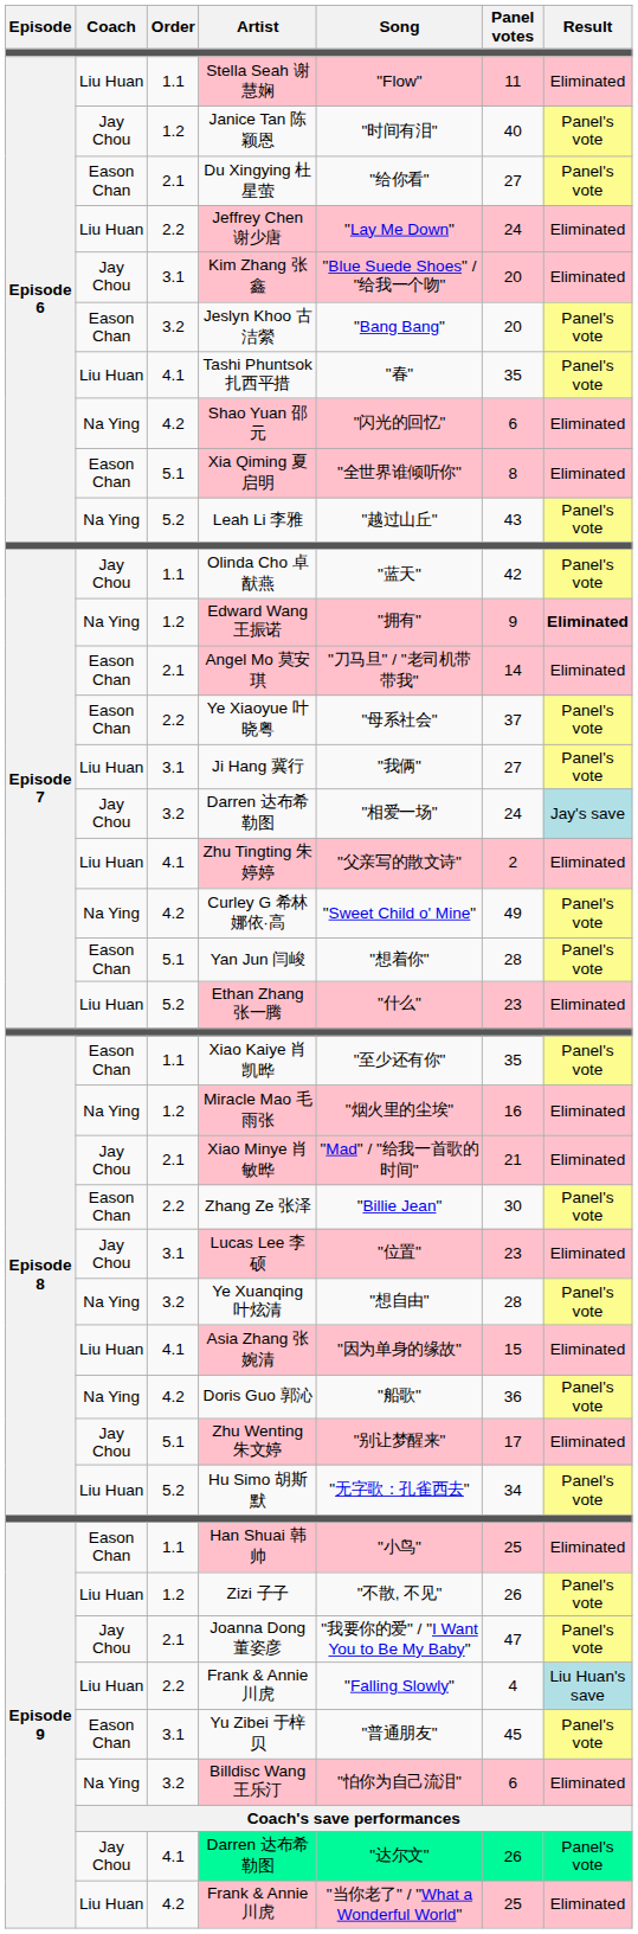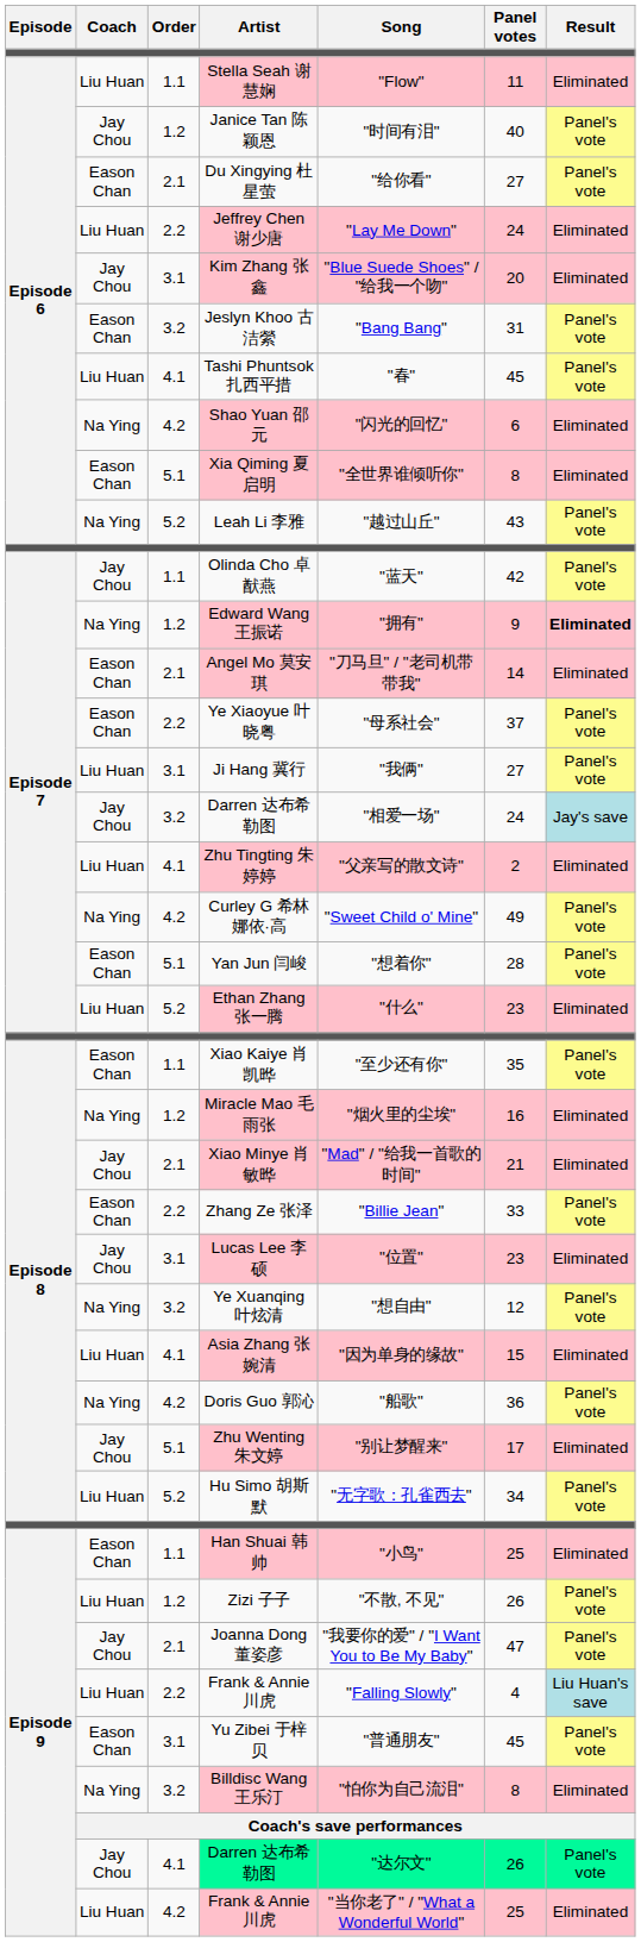 <table class="wikitable" style="text-align:center; width:100%;">
 <tr>
 <th style="width:10%;">Episode</th>
 <th style="width:12%;">Coach</th>
 <th style="width:05%;">Order</th>
 <th style="width:20%;">Artist</th>
 <th style="width:29%;">Song</th>
 <th style="width:10%;">Panel votes</th>
 <th style="width:14%;">Result</th>
 </tr>
 <tr>
 <td colspan="7" style="background:#555;"></td>
 </tr>
 <tr>
 <th rowspan="10" scope="row">Episode 6<br><small></small></th>
 <td>Liu Huan</td>
 <td>1.1</td>
 <td style="background:pink;">Stella Seah 谢慧娴</td>
 <td style="background:pink;">"Flow"</td>
 <td style="background:pink;">11</td>
 <td style="background:pink;">Eliminated</td>
 </tr>
 <tr>
 <td>Jay Chou</td>
 <td>1.2</td>
 <td>Janice Tan 陈颖恩</td>
 <td>"时间有泪"</td>
 <td>40</td>
 <td style="background:#fdfc8f;">Panel's vote</td>
 </tr>
 <tr>
 <td>Eason Chan</td>
 <td>2.1</td>
 <td>Du Xingying 杜星萤</td>
 <td>"给你看"</td>
 <td>27</td>
 <td style="background:#fdfc8f;">Panel's vote</td>
 </tr>
 <tr>
 <td>Liu Huan</td>
 <td>2.2</td>
 <td style="background:pink;">Jeffrey Chen 谢少唐</td>
 <td style="background:pink;">"<a href='#'>Lay Me Down</a>"</td>
 <td style="background:pink;">24</td>
 <td style="background:pink;">Eliminated</td>
 </tr>
 <tr>
 <td>Jay Chou</td>
 <td>3.1</td>
 <td style="background:pink;">Kim Zhang 张鑫</td>
 <td style="background:pink;">"<a href='#'>Blue Suede Shoes</a>" / "给我一个吻"</td>
 <td style="background:pink;">20</td>
 <td style="background:pink;">Eliminated</td>
 </tr>
 <tr>
 <td>Eason Chan</td>
 <td>3.2</td>
 <td>Jeslyn Khoo 古洁縈</td>
 <td>"<a href='#'>Bang Bang</a>"</td>
-<td>20</td>
+<td>31</td>
 <td style="background:#fdfc8f;">Panel's vote</td>
 </tr>
 <tr>
 <td>Liu Huan</td>
 <td>4.1</td>
 <td>Tashi Phuntsok 扎西平措</td>
 <td>"春"</td>
-<td>35</td>
+<td>45</td>
 <td style="background:#fdfc8f;">Panel's vote</td>
 </tr>
 <tr>
 <td>Na Ying</td>
 <td>4.2</td>
 <td style="background:pink;">Shao Yuan 邵元</td>
 <td style="background:pink;">"闪光的回忆"</td>
 <td style="background:pink;">6</td>
 <td style="background:pink;">Eliminated</td>
 </tr>
 <tr>
 <td>Eason Chan</td>
 <td>5.1</td>
 <td style="background:pink;">Xia Qiming 夏启明</td>
 <td style="background:pink;">"全世界谁倾听你"</td>
 <td style="background:pink;">8</td>
 <td style="background:pink;">Eliminated</td>
 </tr>
 <tr>
 <td>Na Ying</td>
 <td>5.2</td>
 <td>Leah Li 李雅</td>
 <td>"越过山丘"</td>
 <td>43</td>
 <td style="background:#fdfc8f;">Panel's vote</td>
 </tr>
 <tr>
 <td colspan="7" style="background:#555;"></td>
 </tr>
 <tr>
 <th rowspan="10" scope="row">Episode 7<br><small></small></th>
 <td>Jay Chou</td>
 <td>1.1</td>
 <td>Olinda Cho 卓猷燕</td>
 <td>"蓝天"</td>
 <td>42</td>
 <td style="background:#fdfc8f;">Panel's vote</td>
 </tr>
 <tr>
 <td>Na Ying</td>
 <td>1.2</td>
 <td style="background:pink;">Edward Wang 王振诺</td>
 <td style="background:pink;">"拥有"</td>
 <td style="background:pink;">9</td>
 <td style="background:pink;"><strong>Eliminated</strong></td>
 </tr>
 <tr>
 <td>Eason Chan</td>
 <td>2.1</td>
 <td style="background:pink;">Angel Mo 莫安琪</td>
 <td style="background:pink;">"刀马旦" / "老司机带带我"</td>
 <td style="background:pink;">14</td>
 <td style="background:pink;">Eliminated</td>
 </tr>
 <tr>
 <td>Eason Chan</td>
 <td>2.2</td>
 <td>Ye Xiaoyue 叶晓粤</td>
 <td>"母系社会"</td>
 <td>37</td>
 <td style="background:#fdfc8f;">Panel's vote</td>
 </tr>
 <tr>
 <td>Liu Huan</td>
 <td>3.1</td>
 <td>Ji Hang 冀行</td>
 <td>"我俩"</td>
 <td>27</td>
 <td style="background:#fdfc8f;">Panel's vote</td>
 </tr>
 <tr>
 <td>Jay Chou</td>
 <td>3.2</td>
 <td>Darren 达布希勒图</td>
 <td>"相爱一场"</td>
 <td>24</td>
 <td style="background:#B0E0E6;">Jay's save</td>
 </tr>
 <tr>
 <td>Liu Huan</td>
 <td>4.1</td>
 <td style="background:pink;">Zhu Tingting 朱婷婷</td>
 <td style="background:pink;">"父亲写的散文诗"</td>
 <td style="background:pink;">2</td>
 <td style="background:pink;">Eliminated</td>
 </tr>
 <tr>
 <td>Na Ying</td>
 <td>4.2</td>
 <td>Curley G 希林娜依·高</td>
 <td>"<a href='#'>Sweet Child o' Mine</a>"</td>
 <td>49</td>
 <td style="background:#fdfc8f;">Panel's vote</td>
 </tr>
 <tr>
 <td>Eason Chan</td>
 <td>5.1</td>
 <td>Yan Jun 闫峻</td>
 <td>"想着你"</td>
 <td>28</td>
 <td style="background:#fdfc8f;">Panel's vote</td>
 </tr>
 <tr>
 <td>Liu Huan</td>
 <td>5.2</td>
 <td style="background:pink;">Ethan Zhang 张一腾</td>
 <td style="background:pink;">"什么"</td>
 <td style="background:pink;">23</td>
 <td style="background:pink;">Eliminated</td>
 </tr>
 <tr>
 <td colspan="7" style="background:#555;"></td>
 </tr>
 <tr>
 <th rowspan="10" scope="row">Episode 8<br><small></small></th>
 <td>Eason Chan</td>
 <td>1.1</td>
 <td>Xiao Kaiye 肖凯晔</td>
 <td>"至少还有你"</td>
 <td>35</td>
 <td style="background:#fdfc8f;">Panel's vote</td>
 </tr>
 <tr>
 <td>Na Ying</td>
 <td>1.2</td>
 <td style="background:pink;">Miracle Mao 毛雨张</td>
 <td style="background:pink;">"烟火里的尘埃"</td>
 <td style="background:pink;">16</td>
 <td style="background:pink;">Eliminated</td>
 </tr>
 <tr>
 <td>Jay Chou</td>
 <td>2.1</td>
 <td style="background:pink;">Xiao Minye 肖敏晔</td>
 <td style="background:pink;">"<a href='#'>Mad</a>" / "给我一首歌的时间"</td>
 <td style="background:pink;">21</td>
 <td style="background:pink;">Eliminated</td>
 </tr>
 <tr>
 <td>Eason Chan</td>
 <td>2.2</td>
 <td>Zhang Ze 张泽</td>
 <td>"<a href='#'>Billie Jean</a>"</td>
-<td>30</td>
+<td>33</td>
 <td style="background:#fdfc8f;">Panel's vote</td>
 </tr>
 <tr>
 <td>Jay Chou</td>
 <td>3.1</td>
 <td style="background:pink;">Lucas Lee 李硕</td>
 <td style="background:pink;">"位置"</td>
 <td style="background:pink;">23</td>
 <td style="background:pink;">Eliminated</td>
 </tr>
 <tr>
 <td>Na Ying</td>
 <td>3.2</td>
 <td>Ye Xuanqing 叶炫清</td>
 <td>"想自由"</td>
-<td>28</td>
+<td>12</td>
 <td style="background:#fdfc8f;">Panel's vote</td>
 </tr>
 <tr>
 <td>Liu Huan</td>
 <td>4.1</td>
 <td style="background:pink;">Asia Zhang 张婉清</td>
 <td style="background:pink;">"因为单身的缘故"</td>
 <td style="background:pink;">15</td>
 <td style="background:pink;">Eliminated</td>
 </tr>
 <tr>
 <td>Na Ying</td>
 <td>4.2</td>
 <td>Doris Guo 郭沁</td>
 <td>"船歌"</td>
 <td>36</td>
 <td style="background:#fdfc8f;">Panel's vote</td>
 </tr>
 <tr>
 <td>Jay Chou</td>
 <td>5.1</td>
 <td style="background:pink;">Zhu Wenting 朱文婷</td>
 <td style="background:pink;">"别让梦醒来"</td>
 <td style="background:pink;">17</td>
 <td style="background:pink;">Eliminated</td>
 </tr>
 <tr>
 <td>Liu Huan</td>
 <td>5.2</td>
 <td>Hu Simo 胡斯默</td>
 <td>"<a href='#'>无字歌：孔雀西去</a>"</td>
 <td>34</td>
 <td style="background:#fdfc8f;">Panel's vote</td>
 </tr>
 <tr>
 <td colspan="7" style="background:#555;"></td>
 </tr>
 <tr>
 <th rowspan="10" scope="row">Episode 9<br><small></small></th>
 <td>Eason Chan</td>
 <td>1.1</td>
 <td style="background:pink;">Han Shuai 韩帅</td>
 <td style="background:pink;">"小鸟"</td>
 <td style="background:pink;">25</td>
 <td style="background:pink;">Eliminated</td>
 </tr>
 <tr>
 <td>Liu Huan</td>
 <td>1.2</td>
 <td>Zizi 子子</td>
 <td>"不散, 不见"</td>
 <td>26</td>
 <td style="background:#fdfc8f;">Panel's vote</td>
 </tr>
 <tr>
 <td>Jay Chou</td>
 <td>2.1</td>
 <td>Joanna Dong 董姿彦</td>
 <td>"我要你的爱" / "<a href='#'>I Want You to Be My Baby</a>"</td>
 <td>47</td>
 <td style="background:#fdfc8f;">Panel's vote</td>
 </tr>
 <tr>
 <td>Liu Huan</td>
 <td>2.2</td>
 <td>Frank & Annie 川虎</td>
 <td>"<a href='#'>Falling Slowly</a>"</td>
 <td>4</td>
 <td style="background:#B0E0E6;">Liu Huan's save</td>
 </tr>
 <tr>
 <td>Eason Chan</td>
 <td>3.1</td>
 <td>Yu Zibei 于梓贝</td>
 <td>"普通朋友"</td>
 <td>45</td>
 <td style="background:#fdfc8f;">Panel's vote</td>
 </tr>
 <tr>
 <td>Na Ying</td>
 <td>3.2</td>
 <td style="background:pink;">Billdisc Wang 王乐汀</td>
 <td style="background:pink;">"怕你为自己流泪"</td>
-<td style="background:pink;">6</td>
+<td style="background:pink;">8</td>
 <td style="background:pink;">Eliminated</td>
 </tr>
 <tr>
 <th colspan="6">Coach's save performances</th>
 </tr>
 <tr>
 <td>Jay Chou</td>
 <td>4.1</td>
 <td style="background:#00fa9a;">Darren 达布希勒图</td>
 <td style="background:#00fa9a;">"达尔文"</td>
 <td style="background:#00fa9a;">26</td>
 <td style="background:#00fa9a;">Panel's vote</td>
 </tr>
 <tr>
 <td>Liu Huan</td>
 <td>4.2</td>
 <td style="background:pink;">Frank & Annie 川虎</td>
 <td style="background:pink;">"当你老了" / "<a href='#'>What a Wonderful World</a>"</td>
 <td style="background:pink;">25</td>
 <td style="background:pink;">Eliminated</td>
 </tr>
 </table>
